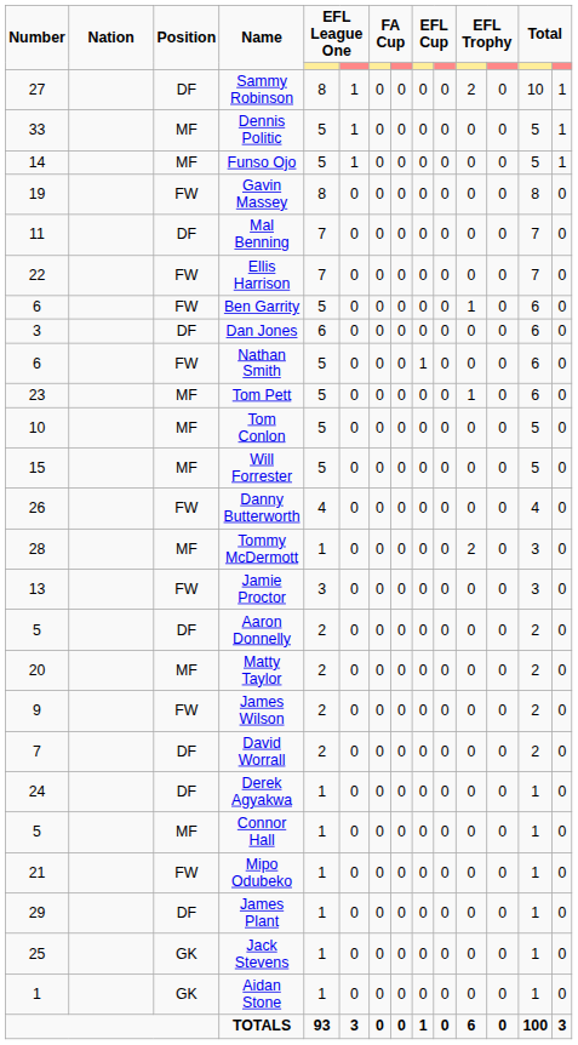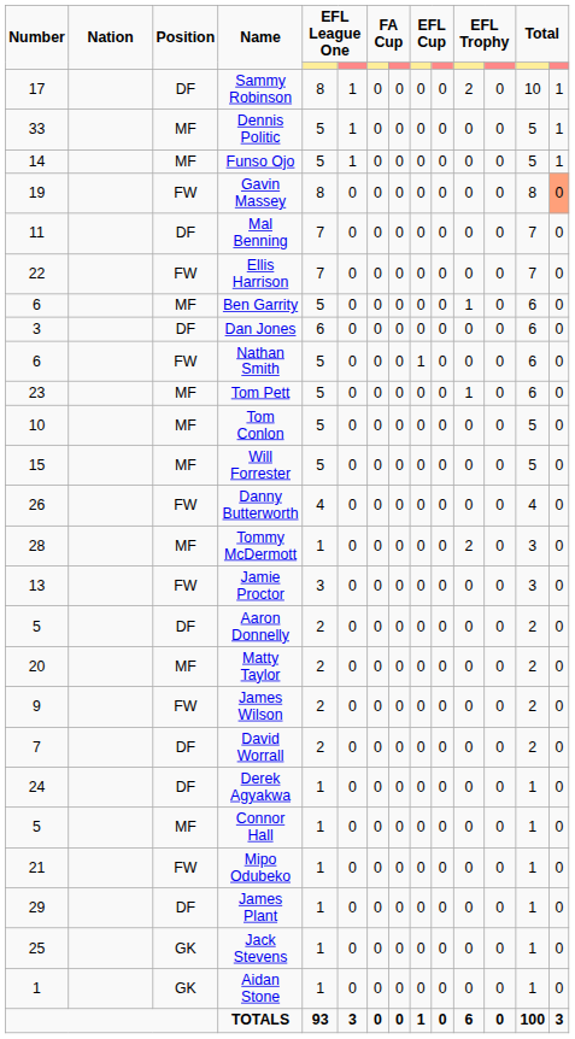 <table class="wikitable" style="font-size: 100%; text-align: center;">
 <tr>
 <td rowspan="2" width="60" align="center"><strong>Number</strong></td>
 <td rowspan="2" width="15%" align="center"><strong>Nation</strong></td>
 <td rowspan="2" width="60" align="center"><strong>Position</strong></td>
 <td rowspan="2" width="15%" align="center"><strong>Name</strong></td>
 <td colspan="2" align="center"><strong>EFL League One</strong></td>
 <td colspan="2" align="center"><strong>FA Cup</strong></td>
 <td colspan="2" align="center"><strong>EFL Cup</strong></td>
 <td colspan="2" align="center"><strong>EFL Trophy</strong></td>
 <td colspan="2" align="center"><strong>Total</strong></td>
 </tr>
 <tr>
 <th width=60 style="background: #FFEE99"></th>
 <th width=60 style="background: #FF8888"></th>
 <th width=60 style="background: #FFEE99"></th>
 <th width=60 style="background: #FF8888"></th>
 <th width=60 style="background: #FFEE99"></th>
 <th width=60 style="background: #FF8888"></th>
 <th width=60 style="background: #FFEE99"></th>
 <th width=60 style="background: #FF8888"></th>
 <th width=60 style="background: #FFEE99"></th>
 <th width=60 style="background: #FF8888"></th>
 </tr>
 <tr>
-<td>27</td>
+<td>17</td>
 <td></td>
 <td>DF</td>
 <td><a href='#'>Sammy Robinson</a></td>
 <td>8</td>
 <td>1</td>
 <td>0</td>
 <td>0</td>
 <td>0</td>
 <td>0</td>
 <td>2</td>
 <td>0</td>
 <td>10</td>
 <td>1</td>
 </tr>
 <tr>
 <td>33</td>
 <td></td>
 <td>MF</td>
 <td><a href='#'>Dennis Politic</a></td>
 <td>5</td>
 <td>1</td>
 <td>0</td>
 <td>0</td>
 <td>0</td>
 <td>0</td>
 <td>0</td>
 <td>0</td>
 <td>5</td>
 <td>1</td>
 </tr>
 <tr>
 <td>14</td>
 <td></td>
 <td>MF</td>
 <td><a href='#'>Funso Ojo</a></td>
 <td>5</td>
 <td>1</td>
 <td>0</td>
 <td>0</td>
 <td>0</td>
 <td>0</td>
 <td>0</td>
 <td>0</td>
 <td>5</td>
 <td>1</td>
 </tr>
 <tr>
 <td>19</td>
 <td></td>
 <td>FW</td>
 <td><a href='#'>Gavin Massey</a></td>
 <td>8</td>
 <td>0</td>
 <td>0</td>
 <td>0</td>
 <td>0</td>
 <td>0</td>
 <td>0</td>
 <td>0</td>
 <td>8</td>
-<td>0</td>
+<td style="background: lightsalmon;">0</td>
 </tr>
 <tr>
 <td>11</td>
 <td></td>
 <td>DF</td>
 <td><a href='#'>Mal Benning</a></td>
 <td>7</td>
 <td>0</td>
 <td>0</td>
 <td>0</td>
 <td>0</td>
 <td>0</td>
 <td>0</td>
 <td>0</td>
 <td>7</td>
 <td>0</td>
 </tr>
 <tr>
 <td>22</td>
 <td></td>
 <td>FW</td>
 <td><a href='#'>Ellis Harrison</a></td>
 <td>7</td>
 <td>0</td>
 <td>0</td>
 <td>0</td>
 <td>0</td>
 <td>0</td>
 <td>0</td>
 <td>0</td>
 <td>7</td>
 <td>0</td>
 </tr>
 <tr>
 <td>6</td>
 <td></td>
-<td>FW</td>
+<td>MF</td>
 <td><a href='#'>Ben Garrity</a></td>
 <td>5</td>
 <td>0</td>
 <td>0</td>
 <td>0</td>
 <td>0</td>
 <td>0</td>
 <td>1</td>
 <td>0</td>
 <td>6</td>
 <td>0</td>
 </tr>
 <tr>
 <td>3</td>
 <td></td>
 <td>DF</td>
 <td><a href='#'>Dan Jones</a></td>
 <td>6</td>
 <td>0</td>
 <td>0</td>
 <td>0</td>
 <td>0</td>
 <td>0</td>
 <td>0</td>
 <td>0</td>
 <td>6</td>
 <td>0</td>
 </tr>
 <tr>
 <td>6</td>
 <td></td>
 <td>FW</td>
 <td><a href='#'>Nathan Smith</a></td>
 <td>5</td>
 <td>0</td>
 <td>0</td>
 <td>0</td>
 <td>1</td>
 <td>0</td>
 <td>0</td>
 <td>0</td>
 <td>6</td>
 <td>0</td>
 </tr>
 <tr>
 <td>23</td>
 <td></td>
 <td>MF</td>
 <td><a href='#'>Tom Pett</a></td>
 <td>5</td>
 <td>0</td>
 <td>0</td>
 <td>0</td>
 <td>0</td>
 <td>0</td>
 <td>1</td>
 <td>0</td>
 <td>6</td>
 <td>0</td>
 </tr>
 <tr>
 <td>10</td>
 <td></td>
 <td>MF</td>
 <td><a href='#'>Tom Conlon</a></td>
 <td>5</td>
 <td>0</td>
 <td>0</td>
 <td>0</td>
 <td>0</td>
 <td>0</td>
 <td>0</td>
 <td>0</td>
 <td>5</td>
 <td>0</td>
 </tr>
 <tr>
 <td>15</td>
 <td></td>
 <td>MF</td>
 <td><a href='#'>Will Forrester</a></td>
 <td>5</td>
 <td>0</td>
 <td>0</td>
 <td>0</td>
 <td>0</td>
 <td>0</td>
 <td>0</td>
 <td>0</td>
 <td>5</td>
 <td>0</td>
 </tr>
 <tr>
 <td>26</td>
 <td></td>
 <td>FW</td>
 <td><a href='#'>Danny Butterworth</a></td>
 <td>4</td>
 <td>0</td>
 <td>0</td>
 <td>0</td>
 <td>0</td>
 <td>0</td>
 <td>0</td>
 <td>0</td>
 <td>4</td>
 <td>0</td>
 </tr>
 <tr>
 <td>28</td>
 <td></td>
 <td>MF</td>
 <td><a href='#'>Tommy McDermott</a></td>
 <td>1</td>
 <td>0</td>
 <td>0</td>
 <td>0</td>
 <td>0</td>
 <td>0</td>
 <td>2</td>
 <td>0</td>
 <td>3</td>
 <td>0</td>
 </tr>
 <tr>
 <td>13</td>
 <td></td>
 <td>FW</td>
 <td><a href='#'>Jamie Proctor</a></td>
 <td>3</td>
 <td>0</td>
 <td>0</td>
 <td>0</td>
 <td>0</td>
 <td>0</td>
 <td>0</td>
 <td>0</td>
 <td>3</td>
 <td>0</td>
 </tr>
 <tr>
 <td>5</td>
 <td></td>
 <td>DF</td>
 <td><a href='#'>Aaron Donnelly</a></td>
 <td>2</td>
 <td>0</td>
 <td>0</td>
 <td>0</td>
 <td>0</td>
 <td>0</td>
 <td>0</td>
 <td>0</td>
 <td>2</td>
 <td>0</td>
 </tr>
 <tr>
 <td>20</td>
 <td></td>
 <td>MF</td>
 <td><a href='#'>Matty Taylor</a></td>
 <td>2</td>
 <td>0</td>
 <td>0</td>
 <td>0</td>
 <td>0</td>
 <td>0</td>
 <td>0</td>
 <td>0</td>
 <td>2</td>
 <td>0</td>
 </tr>
 <tr>
 <td>9</td>
 <td></td>
 <td>FW</td>
 <td><a href='#'>James Wilson</a></td>
 <td>2</td>
 <td>0</td>
 <td>0</td>
 <td>0</td>
 <td>0</td>
 <td>0</td>
 <td>0</td>
 <td>0</td>
 <td>2</td>
 <td>0</td>
 </tr>
 <tr>
 <td>7</td>
 <td></td>
 <td>DF</td>
 <td><a href='#'>David Worrall</a></td>
 <td>2</td>
 <td>0</td>
 <td>0</td>
 <td>0</td>
 <td>0</td>
 <td>0</td>
 <td>0</td>
 <td>0</td>
 <td>2</td>
 <td>0</td>
 </tr>
 <tr>
 <td>24</td>
 <td></td>
 <td>DF</td>
 <td><a href='#'>Derek Agyakwa</a></td>
 <td>1</td>
 <td>0</td>
 <td>0</td>
 <td>0</td>
 <td>0</td>
 <td>0</td>
 <td>0</td>
 <td>0</td>
 <td>1</td>
 <td>0</td>
 </tr>
 <tr>
 <td>5</td>
 <td></td>
 <td>MF</td>
 <td><a href='#'>Connor Hall</a></td>
 <td>1</td>
 <td>0</td>
 <td>0</td>
 <td>0</td>
 <td>0</td>
 <td>0</td>
 <td>0</td>
 <td>0</td>
 <td>1</td>
 <td>0</td>
 </tr>
 <tr>
 <td>21</td>
 <td></td>
 <td>FW</td>
 <td><a href='#'>Mipo Odubeko</a></td>
 <td>1</td>
 <td>0</td>
 <td>0</td>
 <td>0</td>
 <td>0</td>
 <td>0</td>
 <td>0</td>
 <td>0</td>
 <td>1</td>
 <td>0</td>
 </tr>
 <tr>
 <td>29</td>
 <td></td>
 <td>DF</td>
 <td><a href='#'>James Plant</a></td>
 <td>1</td>
 <td>0</td>
 <td>0</td>
 <td>0</td>
 <td>0</td>
 <td>0</td>
 <td>0</td>
 <td>0</td>
 <td>1</td>
 <td>0</td>
 </tr>
 <tr>
 <td>25</td>
 <td></td>
 <td>GK</td>
 <td><a href='#'>Jack Stevens</a></td>
 <td>1</td>
 <td>0</td>
 <td>0</td>
 <td>0</td>
 <td>0</td>
 <td>0</td>
 <td>0</td>
 <td>0</td>
 <td>1</td>
 <td>0</td>
 </tr>
 <tr>
 <td>1</td>
 <td></td>
 <td>GK</td>
 <td><a href='#'>Aidan Stone</a></td>
 <td>1</td>
 <td>0</td>
 <td>0</td>
 <td>0</td>
 <td>0</td>
 <td>0</td>
 <td>0</td>
 <td>0</td>
 <td>1</td>
 <td>0</td>
 </tr>
 <tr>
 <td colspan="3"></td>
 <td><strong>TOTALS</strong></td>
 <td><strong>93</strong></td>
 <td><strong>3</strong></td>
 <td><strong>0</strong></td>
 <td><strong>0</strong></td>
 <td><strong>1</strong></td>
 <td><strong>0</strong></td>
 <td><strong>6</strong></td>
 <td><strong>0</strong></td>
 <td><strong>100</strong></td>
 <td><strong>3</strong></td>
 </tr>
 </table>
